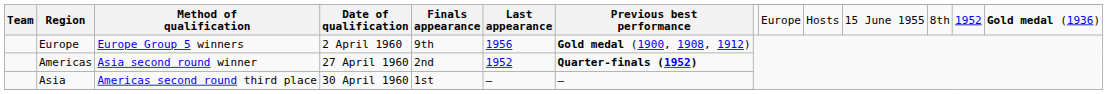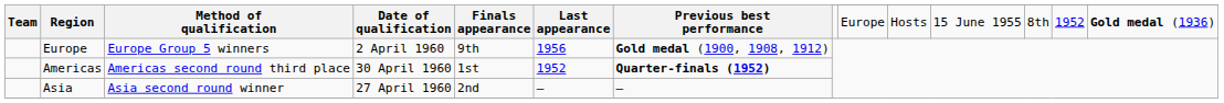 <table class="wikitable sortable">
 <tr>
 <th rowspan=2>Team</th>
 <th rowspan=2>Region</th>
 <th rowspan=2>Method of<br>qualification</th>
 <th rowspan=2>Date of<br>qualification</th>
 <th rowspan=2 data-sort-type="number">Finals<br>appearance</th>
 <th rowspan=2>Last<br>appearance</th>
 <th rowspan=2>Previous best<br>performance</th>
 </tr>
 <tr>
 <td style=white-space:nowrap></td>
 <td>Europe</td>
 <td>Hosts</td>
 <td>15 June 1955</td>
 <td>8th</td>
 <td><a href='#'>1952</a></td>
 <td data-sort-value="8"><strong>Gold medal</strong> (<a href='#'>1936</a>)</td>
 </tr>
 <tr>
 <td style=white-space:nowrap></td>
 <td>Europe</td>
 <td><a href='#'>Europe Group 5</a> winners</td>
 <td>2 April 1960</td>
 <td>9th</td>
 <td><a href='#'>1956</a></td>
 <td data-sort-value="8"><strong>Gold medal</strong> (<a href='#'>1900</a>, <a href='#'>1908</a>, <a href='#'>1912</a>)</td>
 </tr>
 <tr>
 <td style=white-space:nowrap></td>
 <td>Americas</td>
-<td><a href='#'>Asia second round</a> winner</td>
-<td>27 April 1960</td>
-<td>2nd</td>
+<td><a href='#'>Americas second round</a> third place</td>
+<td>30 April 1960</td>
+<td>1st</td>
 <td><a href='#'>1952</a></td>
 <td data-sort-value="4"><strong>Quarter-finals (<a href='#'>1952</a>)</strong></td>
 </tr>
 <tr>
 <td style=white-space:nowrap></td>
 <td>Asia</td>
-<td><a href='#'>Americas second round</a> third place</td>
-<td>30 April 1960</td>
-<td>1st</td>
+<td><a href='#'>Asia second round</a> winner</td>
+<td>27 April 1960</td>
+<td>2nd</td>
 <td>–</td>
 <td data-sort-value="1">–</td>
 </tr>
 <tr>
 </tr>
 </table>
